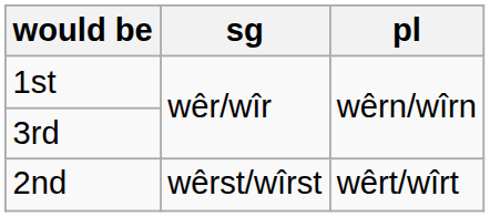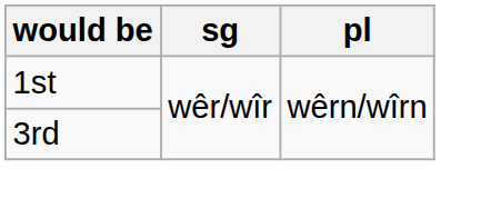 <table class="wikitable">
 <tr>
 <th>would be</th>
 <th>sg</th>
 <th>pl</th>
 </tr>
 <tr>
 <td>1st</td>
 <td rowspan="2">wêr/wîr</td>
 <td rowspan="2">wêrn/wîrn</td>
 </tr>
 <tr>
 <td>3rd</td>
 </tr>
-<tr>
-<td>2nd</td>
-<td>wêrst/wîrst</td>
-<td>wêrt/wîrt</td>
-</tr>
 </table>
